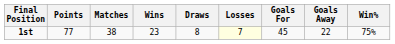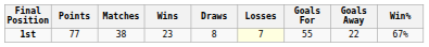 <table class="wikitable" style="font-size: 95%; text-align: center;">
 <tr>
 <th width=60>Final Position</th>
 <th width=60>Points</th>
 <th width=60>Matches</th>
 <th width=60>Wins</th>
 <th width=60>Draws</th>
 <th width=60>Losses</th>
 <th width=60>Goals For</th>
 <th width=60>Goals Away</th>
 <th width=60>Win%</th>
 </tr>
 <tr>
 <td><strong>1st</strong></td>
 <td>77</td>
 <td>38</td>
 <td>23</td>
 <td>8</td>
 <td style="background: lightyellow;">7</td>
-<td>45</td>
+<td>55</td>
 <td>22</td>
-<td>75%</td>
+<td>67%</td>
 </tr>
 </table>
